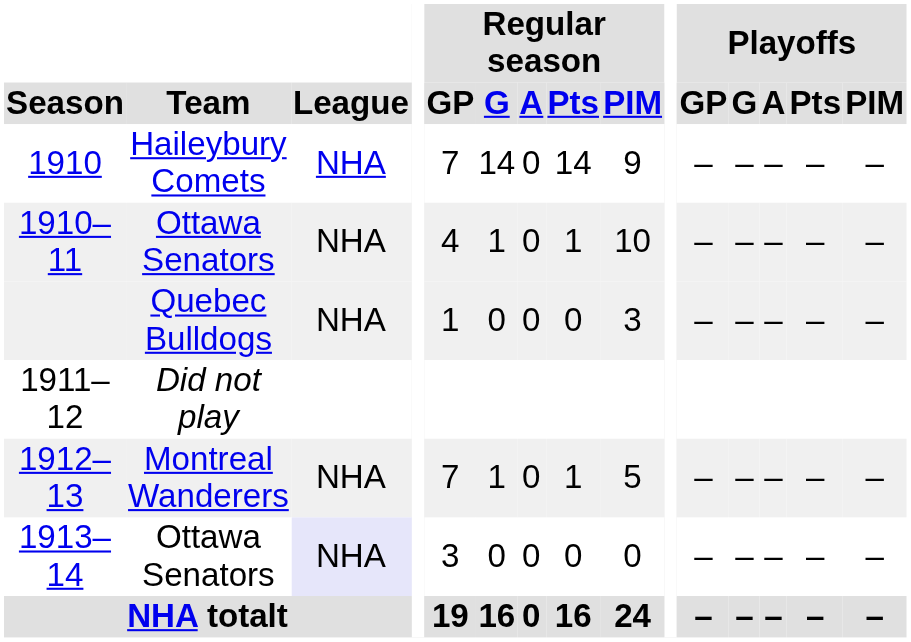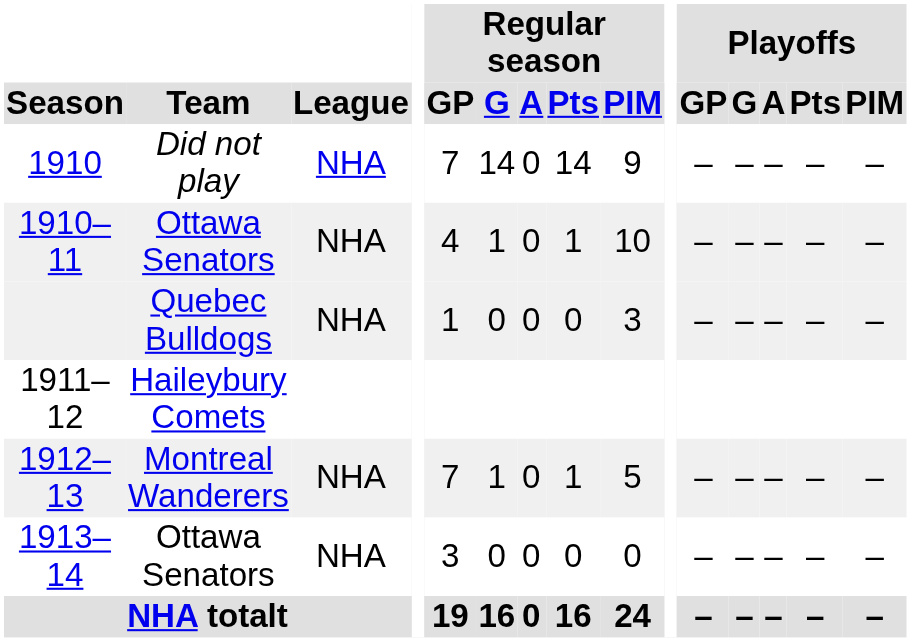 <table BORDER="0" CELLPADDING="1" CELLSPACING="0" width="65%" style="text-align:center">
 <tr bgcolor="#e0e0e0">
 <th colspan="3" bgcolor="#ffffff"> </th>
 <th rowspan="99" bgcolor="#ffffff"> </th>
 <th colspan="5">Regular season</th>
 <th rowspan="99" bgcolor="#ffffff"> </th>
 <th colspan="5">Playoffs</th>
 </tr>
 <tr bgcolor="#e0e0e0">
 <th>Season</th>
 <th>Team</th>
 <th>League</th>
 <th>GP</th>
 <th><a href='#'>G</a></th>
 <th><a href='#'>A</a></th>
 <th><a href='#'>Pts</a></th>
 <th><a href='#'>PIM</a></th>
 <th>GP</th>
 <th>G</th>
 <th>A</th>
 <th>Pts</th>
 <th>PIM</th>
 </tr>
 <tr ALIGN="center">
 <td><a href='#'>1910</a></td>
-<td><a href='#'>Haileybury Comets</a></td>
+<td><em>Did not play</em></td>
 <td><a href='#'>NHA</a></td>
 <td>7</td>
 <td>14</td>
 <td>0</td>
 <td>14</td>
 <td>9</td>
 <td>–</td>
 <td>–</td>
 <td>–</td>
 <td>–</td>
 <td>–</td>
 </tr>
 <tr ALIGN="center" bgcolor="#f0f0f0">
 <td><a href='#'>1910–11</a></td>
 <td><a href='#'>Ottawa Senators</a></td>
 <td>NHA</td>
 <td>4</td>
 <td>1</td>
 <td>0</td>
 <td>1</td>
 <td>10</td>
 <td>–</td>
 <td>–</td>
 <td>–</td>
 <td>–</td>
 <td>–</td>
 </tr>
 <tr ALIGN="center" bgcolor="#f0f0f0">
 <td></td>
 <td><a href='#'>Quebec Bulldogs</a></td>
 <td>NHA</td>
 <td>1</td>
 <td>0</td>
 <td>0</td>
 <td>0</td>
 <td>3</td>
 <td>–</td>
 <td>–</td>
 <td>–</td>
 <td>–</td>
 <td>–</td>
 </tr>
 <tr ALIGN="center">
 <td>1911–12</td>
-<td><em>Did not play</em></td>
+<td><a href='#'>Haileybury Comets</a></td>
 <td></td>
 <td></td>
 <td></td>
 <td></td>
 <td></td>
 <td></td>
 <td></td>
 <td></td>
 <td></td>
 <td></td>
 <td></td>
 </tr>
 <tr ALIGN="center" bgcolor="#f0f0f0">
 <td><a href='#'>1912–13</a></td>
 <td><a href='#'>Montreal Wanderers</a></td>
 <td>NHA</td>
 <td>7</td>
 <td>1</td>
 <td>0</td>
 <td>1</td>
 <td>5</td>
 <td>–</td>
 <td>–</td>
 <td>–</td>
 <td>–</td>
 <td>–</td>
 </tr>
 <tr ALIGN="center">
 <td><a href='#'>1913–14</a></td>
 <td>Ottawa Senators</td>
-<td style="background: lavender;">NHA</td>
+<td>NHA</td>
 <td>3</td>
 <td>0</td>
 <td>0</td>
 <td>0</td>
 <td>0</td>
 <td>–</td>
 <td>–</td>
 <td>–</td>
 <td>–</td>
 <td>–</td>
 </tr>
 <tr ALIGN="center" bgcolor="#e0e0e0">
 <th colspan="3" align="center"><a href='#'>NHA</a> totalt</th>
 <th>19</th>
 <th>16</th>
 <th>0</th>
 <th>16</th>
 <th>24</th>
 <th>–</th>
 <th>–</th>
 <th>–</th>
 <th>–</th>
 <th>–</th>
 </tr>
 </table>
